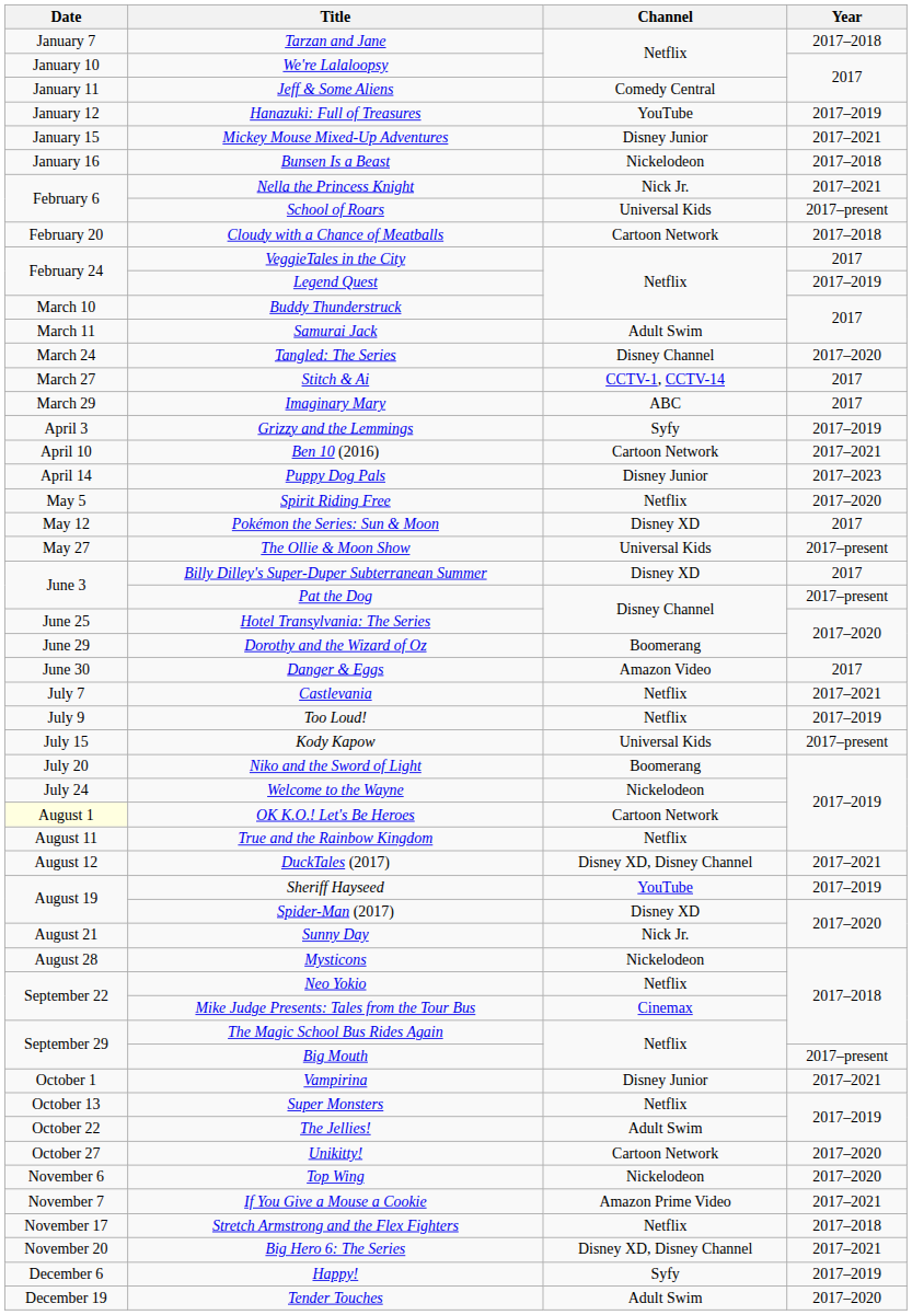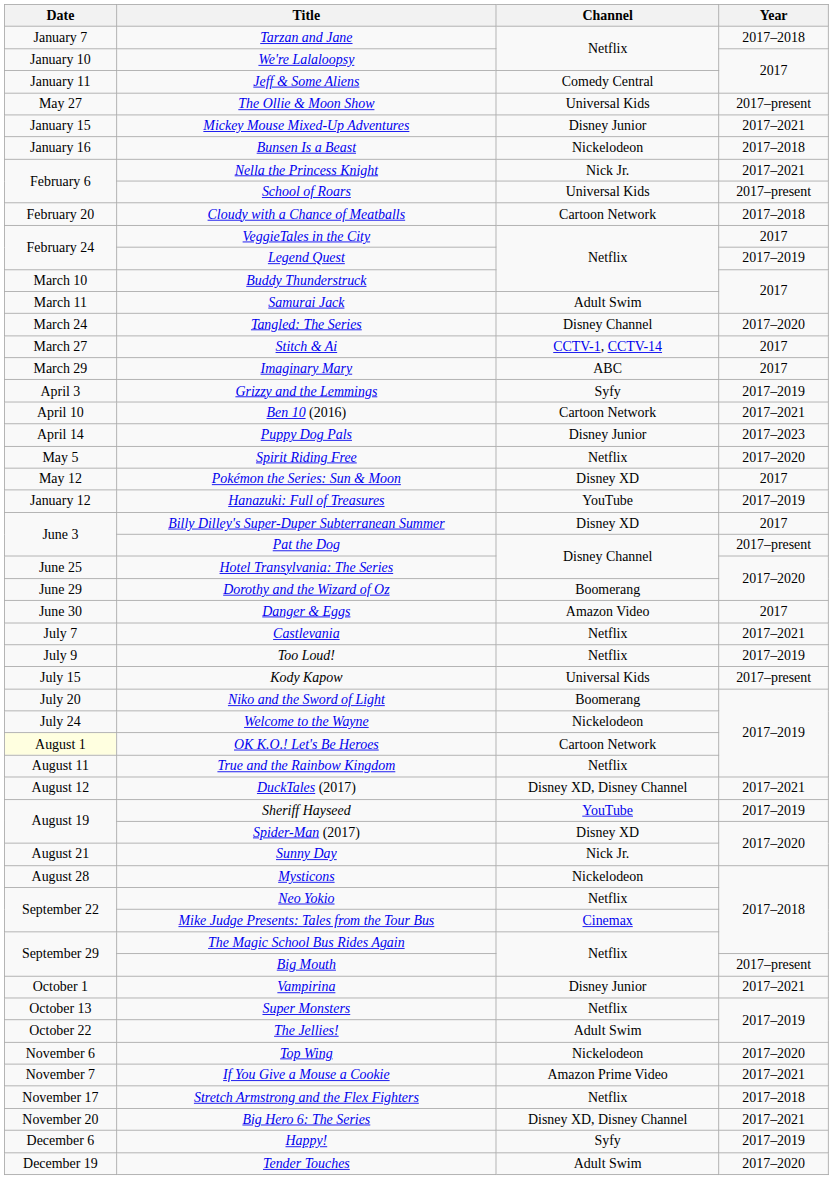 <table class="wikitable sortable" style="text-align: center" width="75%">
 <tr>
 <th scope="col">Date</th>
 <th scope="col">Title</th>
 <th scope="col">Channel</th>
 <th scope="col">Year</th>
 </tr>
 <tr>
 <td>January 7</td>
 <td><em><a href='#'>Tarzan and Jane</a></em></td>
 <td rowspan=2>Netflix</td>
 <td>2017–2018</td>
 </tr>
 <tr>
 <td>January 10</td>
 <td><em><a href='#'>We're Lalaloopsy</a></em></td>
 <td rowspan=2>2017</td>
 </tr>
 <tr>
 <td>January 11</td>
 <td><em><a href='#'>Jeff & Some Aliens</a></em></td>
 <td>Comedy Central</td>
 </tr>
 <tr>
-<td>January 12</td>
-<td><em><a href='#'>Hanazuki: Full of Treasures</a></em></td>
-<td>YouTube</td>
-<td>2017–2019</td>
+<td>May 27</td>
+<td><em><a href='#'>The Ollie & Moon Show</a></em></td>
+<td>Universal Kids</td>
+<td>2017–present</td>
 </tr>
 <tr>
 <td>January 15</td>
 <td><em><a href='#'>Mickey Mouse Mixed-Up Adventures</a></em></td>
 <td>Disney Junior</td>
 <td>2017–2021</td>
 </tr>
 <tr>
 <td>January 16</td>
 <td><em><a href='#'>Bunsen Is a Beast</a></em></td>
 <td>Nickelodeon</td>
 <td>2017–2018</td>
 </tr>
 <tr>
 <td rowspan=2>February 6</td>
 <td><em><a href='#'>Nella the Princess Knight</a></em></td>
 <td>Nick Jr.</td>
 <td>2017–2021</td>
 </tr>
 <tr>
 <td><em><a href='#'>School of Roars</a></em></td>
 <td>Universal Kids</td>
 <td>2017–present</td>
 </tr>
 <tr>
 <td>February 20</td>
 <td><em><a href='#'>Cloudy with a Chance of Meatballs</a></em></td>
 <td>Cartoon Network</td>
 <td>2017–2018</td>
 </tr>
 <tr>
 <td rowspan=2>February 24</td>
 <td><em><a href='#'>VeggieTales in the City</a></em></td>
 <td rowspan=3>Netflix</td>
 <td>2017</td>
 </tr>
 <tr>
 <td><em><a href='#'>Legend Quest</a></em></td>
 <td>2017–2019</td>
 </tr>
 <tr>
 <td>March 10</td>
 <td><em><a href='#'>Buddy Thunderstruck</a></em></td>
 <td rowspan=2>2017</td>
 </tr>
 <tr>
 <td>March 11</td>
 <td><em><a href='#'>Samurai Jack</a></em></td>
 <td>Adult Swim</td>
 </tr>
 <tr>
 <td>March 24</td>
 <td><em><a href='#'>Tangled: The Series</a></em></td>
 <td>Disney Channel</td>
 <td>2017–2020</td>
 </tr>
 <tr>
 <td>March 27</td>
 <td><em><a href='#'>Stitch & Ai</a></em></td>
 <td><a href='#'>CCTV-1</a>, <a href='#'>CCTV-14</a></td>
 <td>2017</td>
 </tr>
 <tr>
 <td>March 29</td>
 <td><em><a href='#'>Imaginary Mary</a></em></td>
 <td>ABC</td>
 <td>2017</td>
 </tr>
 <tr>
 <td>April 3</td>
 <td><em><a href='#'>Grizzy and the Lemmings</a></em></td>
 <td>Syfy</td>
 <td>2017–2019</td>
 </tr>
 <tr>
 <td>April 10</td>
 <td><em><a href='#'>Ben 10</a></em> (2016)</td>
 <td>Cartoon Network</td>
 <td>2017–2021</td>
 </tr>
 <tr>
 <td>April 14</td>
 <td><em><a href='#'>Puppy Dog Pals</a></em></td>
 <td>Disney Junior</td>
 <td>2017–2023</td>
 </tr>
 <tr>
 <td>May 5</td>
 <td><em><a href='#'>Spirit Riding Free</a></em></td>
 <td>Netflix</td>
 <td>2017–2020</td>
 </tr>
 <tr>
 <td>May 12</td>
 <td><em><a href='#'>Pokémon the Series: Sun & Moon</a></em></td>
 <td>Disney XD</td>
 <td>2017</td>
 </tr>
 <tr>
-<td>May 27</td>
-<td><em><a href='#'>The Ollie & Moon Show</a></em></td>
-<td>Universal Kids</td>
-<td>2017–present</td>
+<td>January 12</td>
+<td><em><a href='#'>Hanazuki: Full of Treasures</a></em></td>
+<td>YouTube</td>
+<td>2017–2019</td>
 </tr>
 <tr>
 <td rowspan=2>June 3</td>
 <td><em><a href='#'>Billy Dilley's Super-Duper Subterranean Summer</a></em></td>
 <td>Disney XD</td>
 <td>2017</td>
 </tr>
 <tr>
 <td><em><a href='#'>Pat the Dog</a></em></td>
 <td rowspan="2">Disney Channel</td>
 <td>2017–present</td>
 </tr>
 <tr>
 <td>June 25</td>
 <td><em><a href='#'>Hotel Transylvania: The Series</a></em></td>
 <td rowspan=2>2017–2020</td>
 </tr>
 <tr>
 <td>June 29</td>
 <td><em><a href='#'>Dorothy and the Wizard of Oz</a></em></td>
 <td>Boomerang</td>
 </tr>
 <tr>
 <td>June 30</td>
 <td><em><a href='#'>Danger & Eggs</a></em></td>
 <td>Amazon Video</td>
 <td>2017</td>
 </tr>
 <tr>
 <td>July 7</td>
 <td><em><a href='#'>Castlevania</a></em></td>
 <td>Netflix</td>
 <td>2017–2021</td>
 </tr>
 <tr>
 <td>July 9</td>
 <td><em>Too Loud!</em></td>
 <td>Netflix</td>
 <td>2017–2019</td>
 </tr>
 <tr>
 <td>July 15</td>
 <td><em>Kody Kapow</em></td>
 <td>Universal Kids</td>
 <td>2017–present</td>
 </tr>
 <tr>
 <td>July 20</td>
 <td><em><a href='#'>Niko and the Sword of Light</a></em></td>
 <td>Boomerang</td>
 <td rowspan=4>2017–2019</td>
 </tr>
 <tr>
 <td>July 24</td>
 <td><em><a href='#'>Welcome to the Wayne</a></em></td>
 <td>Nickelodeon</td>
 </tr>
 <tr>
 <td style="background: lightyellow;">August 1</td>
 <td><em><a href='#'>OK K.O.! Let's Be Heroes</a></em></td>
 <td>Cartoon Network</td>
 </tr>
 <tr>
 <td>August 11</td>
 <td><em><a href='#'>True and the Rainbow Kingdom</a></em></td>
 <td>Netflix</td>
 </tr>
 <tr>
 <td>August 12</td>
 <td><em><a href='#'>DuckTales</a></em> (2017)</td>
 <td>Disney XD, Disney Channel</td>
 <td>2017–2021</td>
 </tr>
 <tr>
 <td rowspan=2>August 19</td>
 <td><em>Sheriff Hayseed</em></td>
 <td><a href='#'>YouTube</a></td>
 <td>2017–2019</td>
 </tr>
 <tr>
 <td><em><a href='#'>Spider-Man</a></em> (2017)</td>
 <td>Disney XD</td>
 <td rowspan="2">2017–2020</td>
 </tr>
 <tr>
 <td>August 21</td>
 <td><em><a href='#'>Sunny Day</a></em></td>
 <td>Nick Jr.</td>
 </tr>
 <tr>
 <td>August 28</td>
 <td><em><a href='#'>Mysticons</a></em></td>
 <td>Nickelodeon</td>
 <td rowspan="4">2017–2018</td>
 </tr>
 <tr>
 <td rowspan=2>September 22</td>
 <td><em><a href='#'>Neo Yokio</a></em></td>
 <td>Netflix</td>
 </tr>
 <tr>
 <td><em><a href='#'>Mike Judge Presents: Tales from the Tour Bus</a></em></td>
 <td><a href='#'>Cinemax</a></td>
 </tr>
 <tr>
 <td rowspan=2>September 29</td>
 <td><em><a href='#'>The Magic School Bus Rides Again</a></em></td>
 <td rowspan=2>Netflix</td>
 </tr>
 <tr>
 <td><em><a href='#'>Big Mouth</a></em></td>
 <td>2017–present</td>
 </tr>
 <tr>
 <td>October 1</td>
 <td><em><a href='#'>Vampirina</a></em></td>
 <td>Disney Junior</td>
 <td>2017–2021</td>
 </tr>
 <tr>
 <td>October 13</td>
 <td><em><a href='#'>Super Monsters</a></em></td>
 <td>Netflix</td>
 <td rowspan=2>2017–2019</td>
 </tr>
 <tr>
 <td>October 22</td>
 <td><em><a href='#'>The Jellies!</a></em></td>
 <td>Adult Swim</td>
 </tr>
 <tr>
-<td>October 27</td>
-<td><em><a href='#'>Unikitty!</a></em></td>
-<td>Cartoon Network</td>
-<td>2017–2020</td>
-</tr>
-<tr>
 <td>November 6</td>
 <td><em><a href='#'>Top Wing</a></em></td>
 <td>Nickelodeon</td>
 <td>2017–2020</td>
 </tr>
 <tr>
 <td>November 7</td>
 <td><em><a href='#'>If You Give a Mouse a Cookie</a></em></td>
 <td>Amazon Prime Video</td>
 <td>2017–2021</td>
 </tr>
 <tr>
 <td>November 17</td>
 <td><em><a href='#'>Stretch Armstrong and the Flex Fighters</a></em></td>
 <td>Netflix</td>
 <td>2017–2018</td>
 </tr>
 <tr>
 <td>November 20</td>
 <td><em><a href='#'>Big Hero 6: The Series</a></em></td>
 <td>Disney XD, Disney Channel</td>
 <td>2017–2021</td>
 </tr>
 <tr>
 <td>December 6</td>
 <td><em><a href='#'>Happy!</a></em></td>
 <td>Syfy</td>
 <td>2017–2019</td>
 </tr>
 <tr>
 <td>December 19</td>
 <td><em><a href='#'>Tender Touches</a></em></td>
 <td>Adult Swim</td>
 <td>2017–2020</td>
 </tr>
 </table>
